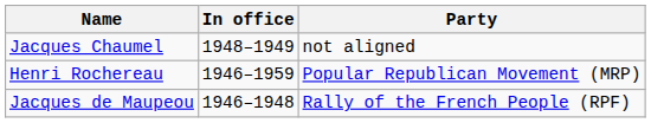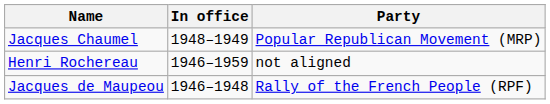 <table class="wikitable sortable">
 <tr>
 <th>Name</th>
 <th>In office</th>
 <th>Party</th>
 </tr>
 <tr>
 <td><a href='#'>Jacques Chaumel</a></td>
 <td>1948–1949</td>
-<td>not aligned</td>
+<td><a href='#'>Popular Republican Movement</a> (MRP)</td>
 </tr>
 <tr>
 <td><a href='#'>Henri Rochereau </a></td>
 <td>1946–1959</td>
-<td><a href='#'>Popular Republican Movement</a> (MRP)</td>
+<td>not aligned</td>
 </tr>
 <tr>
 <td><a href='#'>Jacques de Maupeou</a></td>
 <td>1946–1948</td>
 <td><a href='#'>Rally of the French People</a> (RPF)</td>
 </tr>
 </table>
